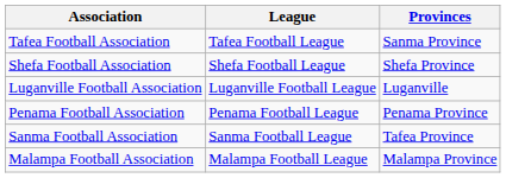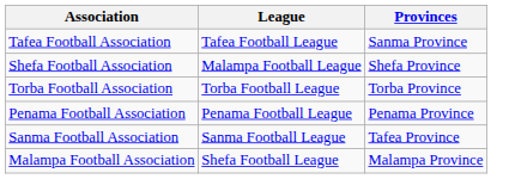 <table class="wikitable">
 <tr>
 <th>Association</th>
 <th>League</th>
 <th><a href='#'>Provinces</a></th>
 </tr>
 <tr>
 <td><a href='#'>Tafea Football Association</a></td>
 <td><a href='#'>Tafea Football League</a></td>
 <td><a href='#'>Sanma Province</a></td>
 </tr>
 <tr>
 <td><a href='#'>Shefa Football Association</a></td>
-<td><a href='#'>Shefa Football League</a></td>
+<td><a href='#'>Malampa Football League</a></td>
 <td><a href='#'>Shefa Province</a></td>
 </tr>
 <tr>
-<td><a href='#'>Luganville Football Association</a></td>
-<td><a href='#'>Luganville Football League</a></td>
-<td><a href='#'>Luganville</a></td>
+<td><a href='#'>Torba Football Association</a></td>
+<td><a href='#'>Torba Football League</a></td>
+<td><a href='#'>Torba Province</a></td>
 </tr>
 <tr>
 <td><a href='#'>Penama Football Association</a></td>
 <td><a href='#'>Penama Football League</a></td>
 <td><a href='#'>Penama Province</a></td>
 </tr>
 <tr>
 <td><a href='#'>Sanma Football Association</a></td>
 <td><a href='#'>Sanma Football League</a></td>
 <td><a href='#'>Tafea Province</a></td>
 </tr>
 <tr>
 <td><a href='#'>Malampa Football Association</a></td>
-<td><a href='#'>Malampa Football League</a></td>
+<td><a href='#'>Shefa Football League</a></td>
 <td><a href='#'>Malampa Province</a></td>
 </tr>
 </table>
